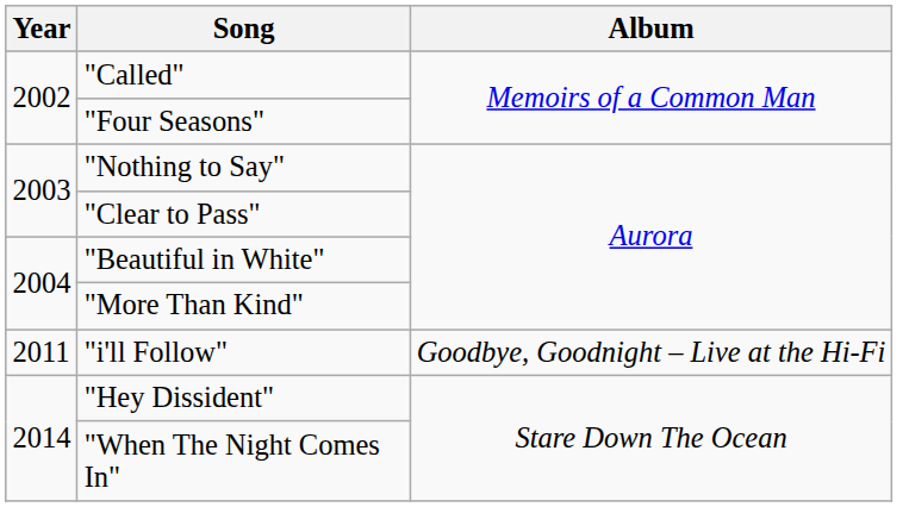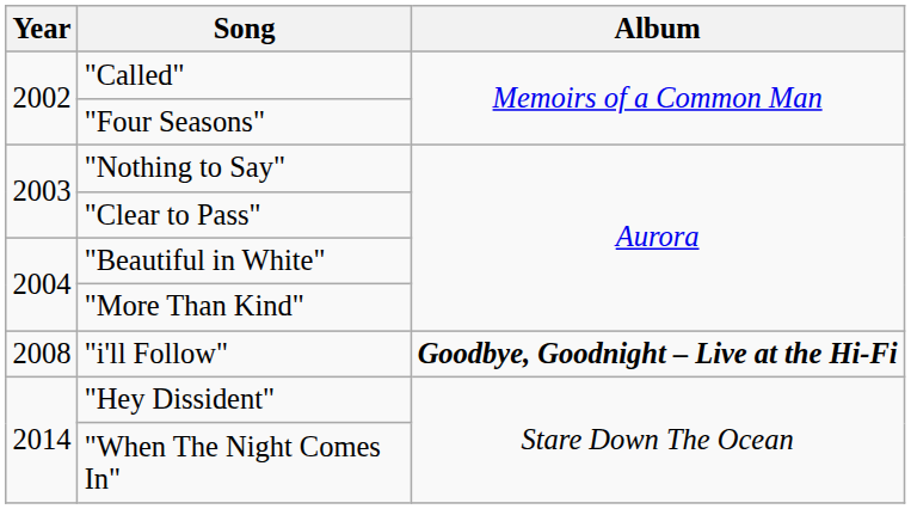 <table class="wikitable">
 <tr>
 <th>Year</th>
 <th style="width:175px;">Song</th>
 <th>Album</th>
 </tr>
 <tr>
 <td rowspan="2">2002</td>
 <td style="text-align:left;">"Called"</td>
 <td rowspan="2" style="text-align:center;"><em><a href='#'>Memoirs of a Common Man</a></em></td>
 </tr>
 <tr>
 <td style="text-align:left;">"Four Seasons"</td>
 </tr>
 <tr>
 <td rowspan="2">2003</td>
 <td style="text-align:left;">"Nothing to Say"</td>
 <td rowspan="4" style="text-align:center;"><em><a href='#'>Aurora</a></em></td>
 </tr>
 <tr>
 <td style="text-align:left;">"Clear to Pass"</td>
 </tr>
 <tr>
 <td rowspan="2">2004</td>
 <td style="text-align:left;">"Beautiful in White"</td>
 </tr>
 <tr>
 <td style="text-align:left;">"More Than Kind"</td>
 </tr>
 <tr>
-<td>2011</td>
+<td>2008</td>
 <td style="text-align:left;">"i'll Follow"</td>
-<td style="text-align:center;"><em>Goodbye, Goodnight – Live at the Hi-Fi</em></td>
+<td style="text-align:center;"><strong><em>Goodbye, Goodnight – Live at the Hi-Fi</em></strong></td>
 </tr>
 <tr>
 <td rowspan="2">2014</td>
 <td style="text-align:left;">"Hey Dissident"</td>
 <td rowspan="2" style="text-align:center;"><em>Stare Down The Ocean</em></td>
 </tr>
 <tr>
 <td style="text-align:left;">"When The Night Comes In"</td>
 </tr>
 </table>
